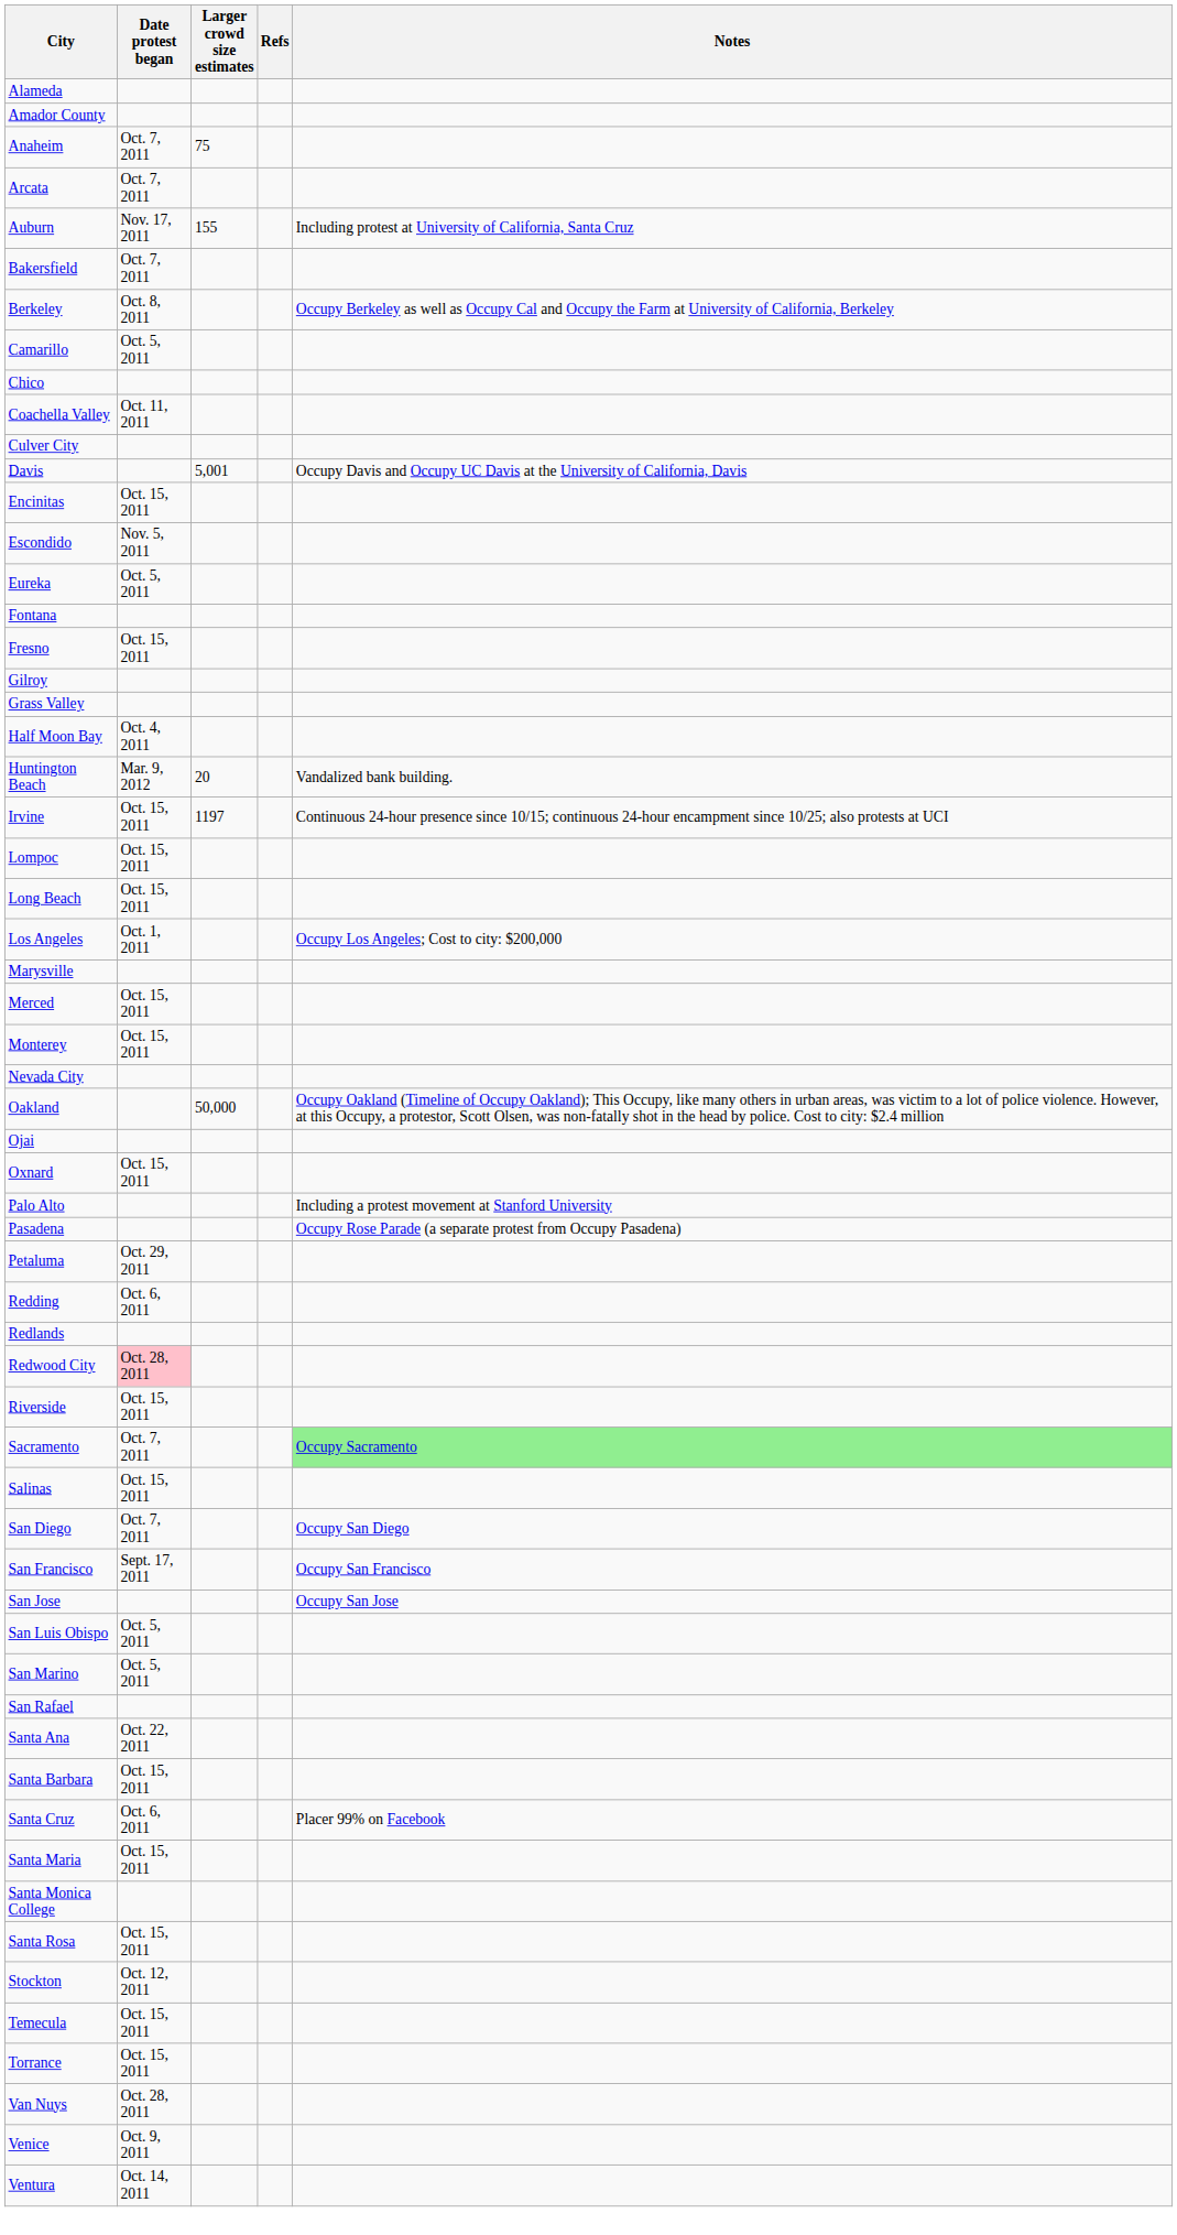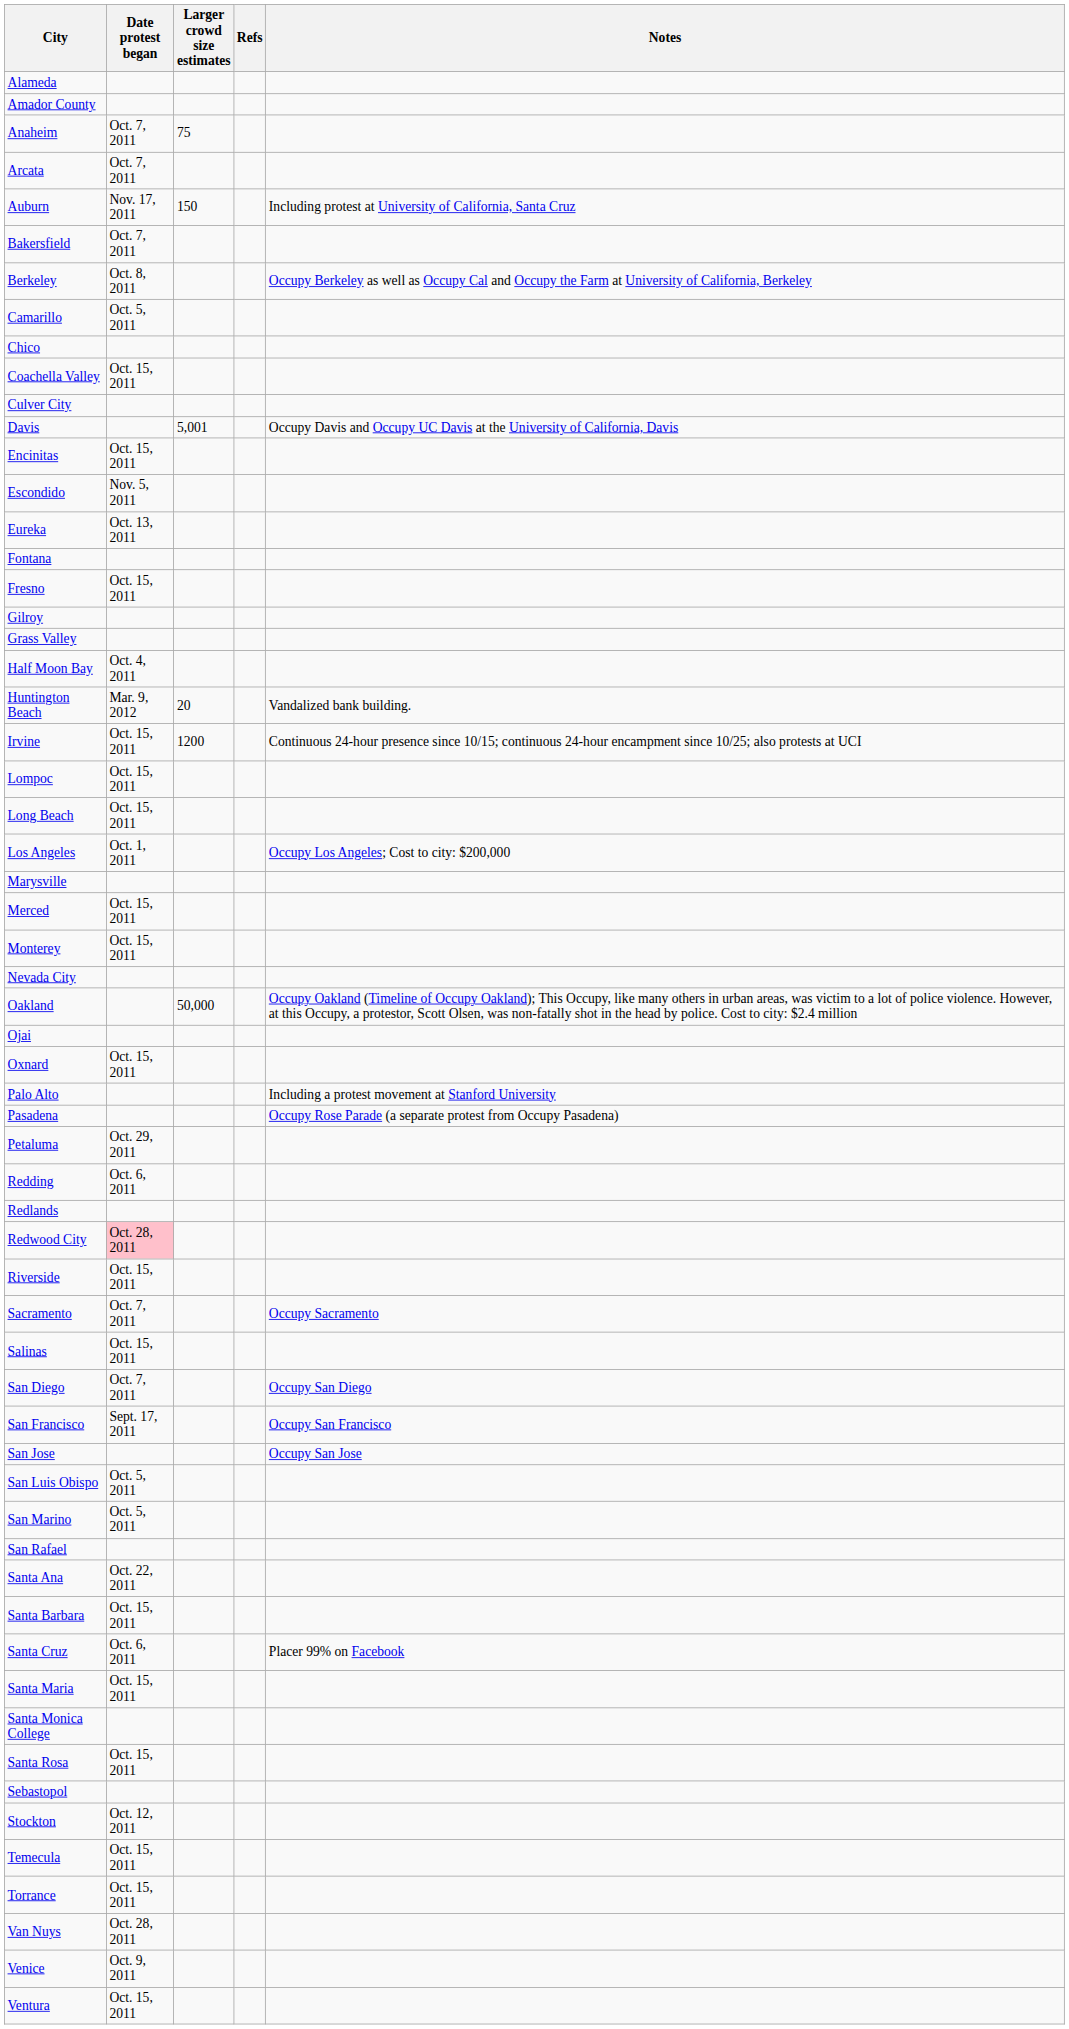 <table class="wikitable sortable">
 <tr>
 <th>City</th>
 <th>Date protest<br>began</th>
 <th>Larger<br>crowd<br>size<br>estimates</th>
 <th class="unsortable">Refs</th>
 <th class="unsortable">Notes</th>
 </tr>
 <tr>
 <td><a href='#'>Alameda</a></td>
 <td></td>
 <td></td>
 <td></td>
 <td></td>
 </tr>
 <tr>
 <td><a href='#'>Amador County</a></td>
 <td></td>
 <td></td>
 <td></td>
 <td></td>
 </tr>
 <tr>
 <td><a href='#'>Anaheim</a></td>
 <td>Oct. 7, 2011</td>
 <td>75</td>
 <td></td>
 <td></td>
 </tr>
 <tr>
 <td><a href='#'>Arcata</a></td>
 <td>Oct. 7, 2011</td>
 <td></td>
 <td></td>
 <td></td>
 </tr>
 <tr>
 <td><a href='#'>Auburn</a></td>
 <td>Nov. 17, 2011</td>
-<td>155</td>
+<td>150</td>
 <td></td>
 <td>Including protest at <a href='#'>University of California, Santa Cruz</a></td>
 </tr>
 <tr>
 <td><a href='#'>Bakersfield</a></td>
 <td>Oct. 7, 2011</td>
 <td></td>
 <td></td>
 <td></td>
 </tr>
 <tr>
 <td><a href='#'>Berkeley</a></td>
 <td>Oct. 8, 2011</td>
 <td></td>
 <td></td>
 <td><a href='#'>Occupy Berkeley</a> as well as <a href='#'>Occupy Cal</a> and <a href='#'>Occupy the Farm</a> at <a href='#'>University of California, Berkeley</a></td>
 </tr>
 <tr>
 <td><a href='#'>Camarillo</a></td>
 <td>Oct. 5, 2011</td>
 <td></td>
 <td></td>
 <td></td>
 </tr>
 <tr>
 <td><a href='#'>Chico</a></td>
 <td></td>
 <td></td>
 <td></td>
 <td></td>
 </tr>
 <tr>
 <td><a href='#'>Coachella Valley</a></td>
-<td>Oct. 11, 2011</td>
+<td>Oct. 15, 2011</td>
 <td></td>
 <td></td>
 <td></td>
 </tr>
 <tr>
 <td><a href='#'>Culver City</a></td>
 <td></td>
 <td></td>
 <td></td>
 <td></td>
 </tr>
 <tr>
 <td><a href='#'>Davis</a></td>
 <td></td>
 <td>5,001</td>
 <td></td>
 <td>Occupy Davis and <a href='#'>Occupy UC Davis</a> at the <a href='#'>University of California, Davis</a></td>
 </tr>
 <tr>
 <td><a href='#'>Encinitas</a></td>
 <td>Oct. 15, 2011</td>
 <td></td>
 <td></td>
 <td></td>
 </tr>
 <tr>
 <td><a href='#'>Escondido</a></td>
 <td>Nov. 5, 2011</td>
 <td></td>
 <td></td>
 <td></td>
 </tr>
 <tr>
 <td><a href='#'>Eureka</a></td>
-<td>Oct. 5, 2011</td>
+<td>Oct. 13, 2011</td>
 <td></td>
 <td></td>
 <td></td>
 </tr>
 <tr>
 <td><a href='#'>Fontana</a></td>
 <td></td>
 <td></td>
 <td></td>
 <td></td>
 </tr>
 <tr>
 <td><a href='#'>Fresno</a></td>
 <td>Oct. 15, 2011</td>
 <td></td>
 <td></td>
 <td></td>
 </tr>
 <tr>
 <td><a href='#'>Gilroy</a></td>
 <td></td>
 <td></td>
 <td></td>
 <td></td>
 </tr>
 <tr>
 <td><a href='#'>Grass Valley</a></td>
 <td></td>
 <td></td>
 <td></td>
 <td></td>
 </tr>
 <tr>
 <td><a href='#'>Half Moon Bay</a></td>
 <td>Oct. 4, 2011</td>
 <td></td>
 <td></td>
 <td></td>
 </tr>
 <tr>
 <td><a href='#'>Huntington Beach</a></td>
 <td>Mar. 9, 2012</td>
 <td>20</td>
 <td></td>
 <td>Vandalized bank building.</td>
 </tr>
 <tr>
 <td><a href='#'>Irvine</a></td>
 <td>Oct. 15, 2011</td>
-<td>1197</td>
+<td>1200</td>
 <td></td>
 <td>Continuous 24-hour presence since 10/15; continuous 24-hour encampment since 10/25; also protests at UCI</td>
 </tr>
 <tr>
 <td><a href='#'>Lompoc</a></td>
 <td>Oct. 15, 2011</td>
 <td></td>
 <td></td>
 <td></td>
 </tr>
 <tr>
 <td><a href='#'>Long Beach</a></td>
 <td>Oct. 15, 2011</td>
 <td></td>
 <td></td>
 <td></td>
 </tr>
 <tr>
 <td><a href='#'>Los Angeles</a></td>
 <td>Oct. 1, 2011</td>
 <td></td>
 <td></td>
 <td><a href='#'>Occupy Los Angeles</a>; Cost to city: $200,000</td>
 </tr>
 <tr>
 <td><a href='#'>Marysville</a></td>
 <td></td>
 <td></td>
 <td></td>
 <td></td>
 </tr>
 <tr>
 <td><a href='#'>Merced</a></td>
 <td>Oct. 15, 2011</td>
 <td></td>
 <td></td>
 <td></td>
 </tr>
 <tr>
 <td><a href='#'>Monterey</a></td>
 <td>Oct. 15, 2011</td>
 <td></td>
 <td></td>
 <td></td>
 </tr>
 <tr>
 <td><a href='#'>Nevada City</a></td>
 <td></td>
 <td></td>
 <td></td>
 <td></td>
 </tr>
 <tr>
 <td><a href='#'>Oakland</a></td>
 <td></td>
 <td>50,000</td>
 <td></td>
 <td><a href='#'>Occupy Oakland</a> (<a href='#'>Timeline of Occupy Oakland</a>); This Occupy, like many others in urban areas, was victim to a lot of police violence. However, at this Occupy, a protestor, Scott Olsen, was non-fatally shot in the head by police. Cost to city: $2.4 million</td>
 </tr>
 <tr>
 <td><a href='#'>Ojai</a></td>
 <td></td>
 <td></td>
 <td><br></td>
 <td></td>
 </tr>
 <tr>
 <td><a href='#'>Oxnard</a></td>
 <td>Oct. 15, 2011</td>
 <td></td>
 <td></td>
 <td></td>
 </tr>
 <tr>
 <td><a href='#'>Palo Alto</a></td>
 <td></td>
 <td></td>
 <td></td>
 <td>Including a protest movement at <a href='#'>Stanford University</a></td>
 </tr>
 <tr>
 <td><a href='#'>Pasadena</a></td>
 <td></td>
 <td></td>
 <td></td>
 <td><a href='#'>Occupy Rose Parade</a> (a separate protest from Occupy Pasadena)</td>
 </tr>
 <tr>
 <td><a href='#'>Petaluma</a></td>
 <td>Oct. 29, 2011</td>
 <td></td>
 <td></td>
 <td></td>
 </tr>
 <tr>
 <td><a href='#'>Redding</a></td>
 <td>Oct. 6, 2011</td>
 <td></td>
 <td></td>
 <td></td>
 </tr>
 <tr>
 <td><a href='#'>Redlands</a></td>
 <td></td>
 <td></td>
 <td></td>
 <td></td>
 </tr>
 <tr>
 <td><a href='#'>Redwood City</a></td>
 <td style="background: pink;">Oct. 28, 2011</td>
 <td></td>
 <td></td>
 <td></td>
 </tr>
 <tr>
 <td><a href='#'>Riverside</a></td>
 <td>Oct. 15, 2011</td>
 <td></td>
 <td></td>
 <td></td>
 </tr>
 <tr>
 <td><a href='#'>Sacramento</a></td>
 <td>Oct. 7, 2011</td>
 <td></td>
 <td></td>
-<td style="background: lightgreen;"><a href='#'>Occupy Sacramento</a></td>
+<td><a href='#'>Occupy Sacramento</a></td>
 </tr>
 <tr>
 <td><a href='#'>Salinas</a></td>
 <td>Oct. 15, 2011</td>
 <td></td>
 <td></td>
 <td></td>
 </tr>
 <tr>
 <td><a href='#'>San Diego</a></td>
 <td>Oct. 7, 2011</td>
 <td></td>
 <td></td>
 <td><a href='#'>Occupy San Diego</a></td>
 </tr>
 <tr>
 <td><a href='#'>San Francisco</a></td>
 <td>Sept. 17, 2011</td>
 <td></td>
 <td></td>
 <td><a href='#'>Occupy San Francisco</a></td>
 </tr>
 <tr>
 <td><a href='#'>San Jose</a></td>
 <td></td>
 <td></td>
 <td></td>
 <td><a href='#'>Occupy San Jose</a></td>
 </tr>
 <tr>
 <td><a href='#'>San Luis Obispo</a></td>
 <td>Oct. 5, 2011</td>
 <td></td>
 <td></td>
 <td></td>
 </tr>
 <tr>
 <td><a href='#'>San Marino</a></td>
 <td>Oct. 5, 2011</td>
 <td></td>
 <td></td>
 <td></td>
 </tr>
 <tr>
 <td><a href='#'>San Rafael</a></td>
 <td></td>
 <td></td>
 <td></td>
 <td></td>
 </tr>
 <tr>
 <td><a href='#'>Santa Ana</a></td>
 <td>Oct. 22, 2011</td>
 <td></td>
 <td></td>
 <td></td>
 </tr>
 <tr>
 <td><a href='#'>Santa Barbara</a></td>
 <td>Oct. 15, 2011</td>
 <td></td>
 <td></td>
 <td></td>
 </tr>
 <tr>
 <td><a href='#'>Santa Cruz</a></td>
 <td>Oct. 6, 2011</td>
 <td></td>
 <td></td>
 <td>Placer 99% on <a href='#'>Facebook</a></td>
 </tr>
 <tr>
 <td><a href='#'>Santa Maria</a></td>
 <td>Oct. 15, 2011</td>
 <td></td>
 <td></td>
 <td></td>
 </tr>
 <tr>
 <td><a href='#'>Santa Monica College</a></td>
 <td></td>
 <td></td>
 <td></td>
 <td></td>
 </tr>
 <tr>
 <td><a href='#'>Santa Rosa</a></td>
 <td>Oct. 15, 2011</td>
 <td></td>
 <td></td>
 <td></td>
 </tr>
 <tr>
+<td><a href='#'>Sebastopol</a></td>
+<td></td>
+<td></td>
+<td></td>
+<td></td>
+</tr>
+<tr>
 <td><a href='#'>Stockton</a></td>
 <td>Oct. 12, 2011</td>
 <td></td>
 <td></td>
 <td></td>
 </tr>
 <tr>
 <td><a href='#'>Temecula</a></td>
 <td>Oct. 15, 2011</td>
 <td></td>
 <td></td>
 <td></td>
 </tr>
 <tr>
 <td><a href='#'>Torrance</a></td>
 <td>Oct. 15, 2011</td>
 <td></td>
 <td></td>
 <td></td>
 </tr>
 <tr>
 <td><a href='#'>Van Nuys</a></td>
 <td>Oct. 28, 2011</td>
 <td></td>
 <td></td>
 <td></td>
 </tr>
 <tr>
 <td><a href='#'>Venice</a></td>
 <td>Oct. 9, 2011</td>
 <td></td>
 <td></td>
 <td></td>
 </tr>
 <tr>
 <td><a href='#'>Ventura</a></td>
-<td>Oct. 14, 2011</td>
+<td>Oct. 15, 2011</td>
 <td></td>
 <td></td>
 <td></td>
 </tr>
 </table>
